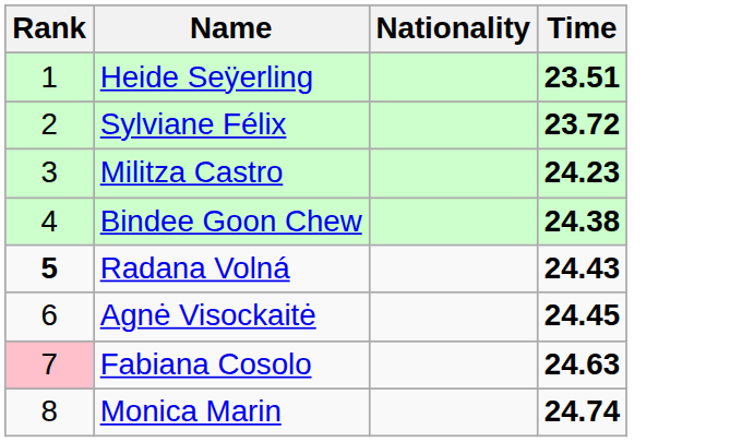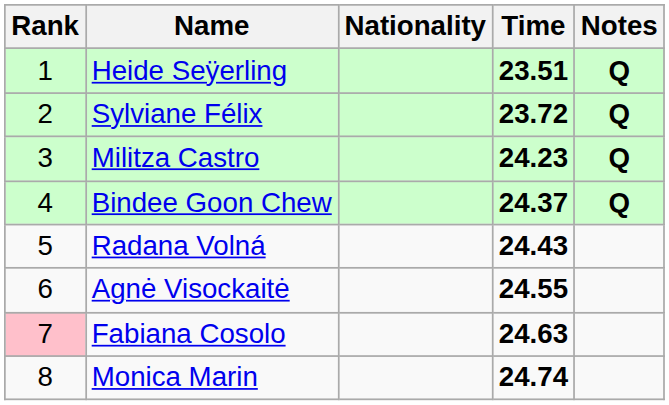 <table class="wikitable sortable" style="text-align:center">
 <tr>
 <th>Rank</th>
 <th>Name</th>
 <th>Nationality</th>
 <th>Time</th>
+<th>Notes</th>
 </tr>
 <tr bgcolor=ccffcc>
 <td>1</td>
 <td align=left><a href='#'>Heide Seÿerling</a></td>
 <td align=left></td>
 <td><strong>23.51</strong></td>
+<td><strong>Q</strong></td>
 </tr>
 <tr bgcolor=ccffcc>
 <td>2</td>
 <td align=left><a href='#'>Sylviane Félix</a></td>
 <td align=left></td>
 <td><strong>23.72</strong></td>
+<td><strong>Q</strong></td>
 </tr>
 <tr bgcolor=ccffcc>
 <td>3</td>
 <td align=left><a href='#'>Militza Castro</a></td>
 <td align=left></td>
 <td><strong>24.23</strong></td>
+<td><strong>Q</strong></td>
 </tr>
 <tr bgcolor=ccffcc>
 <td>4</td>
 <td align=left><a href='#'>Bindee Goon Chew</a></td>
 <td align=left></td>
-<td><strong>24.38</strong></td>
+<td><strong>24.37</strong></td>
+<td><strong>Q</strong></td>
 </tr>
 <tr>
-<td><strong>5</strong></td>
+<td>5</td>
 <td align=left><a href='#'>Radana Volná</a></td>
 <td align=left></td>
 <td><strong>24.43</strong></td>
+<td></td>
 </tr>
 <tr>
 <td>6</td>
 <td align=left><a href='#'>Agnė Visockaitė</a></td>
 <td align=left></td>
-<td><strong>24.45</strong></td>
+<td><strong>24.55</strong></td>
+<td></td>
 </tr>
 <tr>
 <td style="background: pink;">7</td>
 <td align=left><a href='#'>Fabiana Cosolo</a></td>
 <td align=left></td>
 <td><strong>24.63</strong></td>
+<td></td>
 </tr>
 <tr>
 <td>8</td>
 <td align=left><a href='#'>Monica Marin</a></td>
 <td align=left></td>
 <td><strong>24.74</strong></td>
+<td></td>
 </tr>
 </table>
